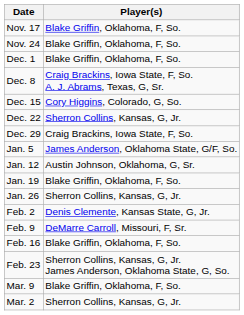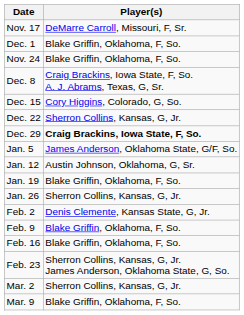 <table class="wikitable">
 <tr>
 <th>Date</th>
 <th>Player(s)</th>
 </tr>
 <tr>
 <td>Nov. 17</td>
-<td><a href='#'>Blake Griffin</a>, Oklahoma, F, So.</td>
+<td><a href='#'>DeMarre Carroll</a>, Missouri, F, Sr.</td>
+</tr>
+<tr>
+<td>Dec. 1</td>
+<td>Blake Griffin, Oklahoma, F, So.</td>
 </tr>
 <tr>
 <td>Nov. 24</td>
-<td>Blake Griffin, Oklahoma, F, So.</td>
-</tr>
-<tr>
-<td>Dec. 1</td>
 <td>Blake Griffin, Oklahoma, F, So.</td>
 </tr>
 <tr>
 <td>Dec. 8</td>
 <td><a href='#'>Craig Brackins</a>, Iowa State, F, So.<br><a href='#'>A. J. Abrams</a>, Texas, G, Sr.</td>
 </tr>
 <tr>
 <td>Dec. 15</td>
 <td><a href='#'>Cory Higgins</a>, Colorado, G, So.</td>
 </tr>
 <tr>
 <td>Dec. 22</td>
 <td><a href='#'>Sherron Collins</a>, Kansas, G, Jr.</td>
 </tr>
 <tr>
 <td>Dec. 29</td>
-<td>Craig Brackins, Iowa State, F, So.</td>
+<td><strong>Craig Brackins, Iowa State, F, So.</strong></td>
 </tr>
 <tr>
 <td>Jan. 5</td>
 <td><a href='#'>James Anderson</a>, Oklahoma State, G/F, So.</td>
 </tr>
 <tr>
 <td>Jan. 12</td>
 <td>Austin Johnson, Oklahoma, G, Sr.</td>
 </tr>
 <tr>
 <td>Jan. 19</td>
 <td>Blake Griffin, Oklahoma, F, So.</td>
 </tr>
 <tr>
 <td>Jan. 26</td>
 <td>Sherron Collins, Kansas, G, Jr.</td>
 </tr>
 <tr>
 <td>Feb. 2</td>
 <td><a href='#'>Denis Clemente</a>, Kansas State, G, Jr.</td>
 </tr>
 <tr>
 <td>Feb. 9</td>
-<td><a href='#'>DeMarre Carroll</a>, Missouri, F, Sr.</td>
+<td><a href='#'>Blake Griffin</a>, Oklahoma, F, So.</td>
 </tr>
 <tr>
 <td>Feb. 16</td>
 <td>Blake Griffin, Oklahoma, F, So.</td>
 </tr>
 <tr>
 <td>Feb. 23</td>
 <td>Sherron Collins, Kansas, G, Jr.<br>James Anderson, Oklahoma State, G, So.</td>
 </tr>
 <tr>
+<td>Mar. 2</td>
+<td>Sherron Collins, Kansas, G, Jr.</td>
+</tr>
+<tr>
 <td>Mar. 9</td>
 <td>Blake Griffin, Oklahoma, F, So.</td>
 </tr>
-<tr>
-<td>Mar. 2</td>
-<td>Sherron Collins, Kansas, G, Jr.</td>
-</tr>
 </table>
